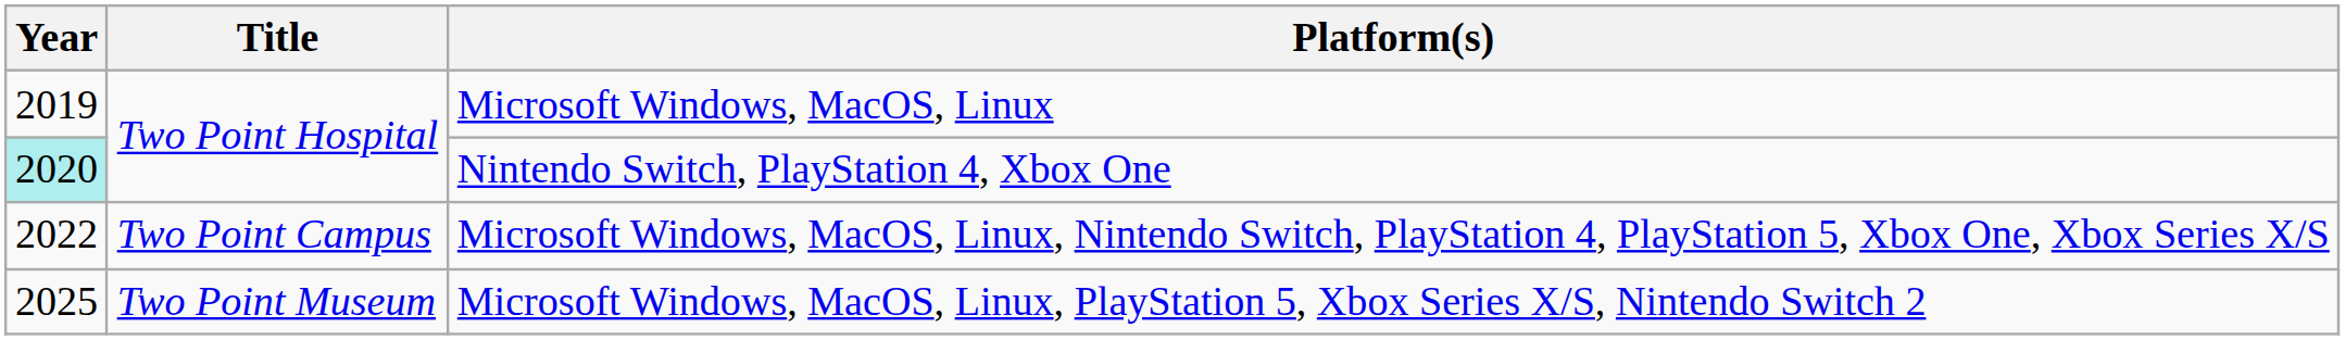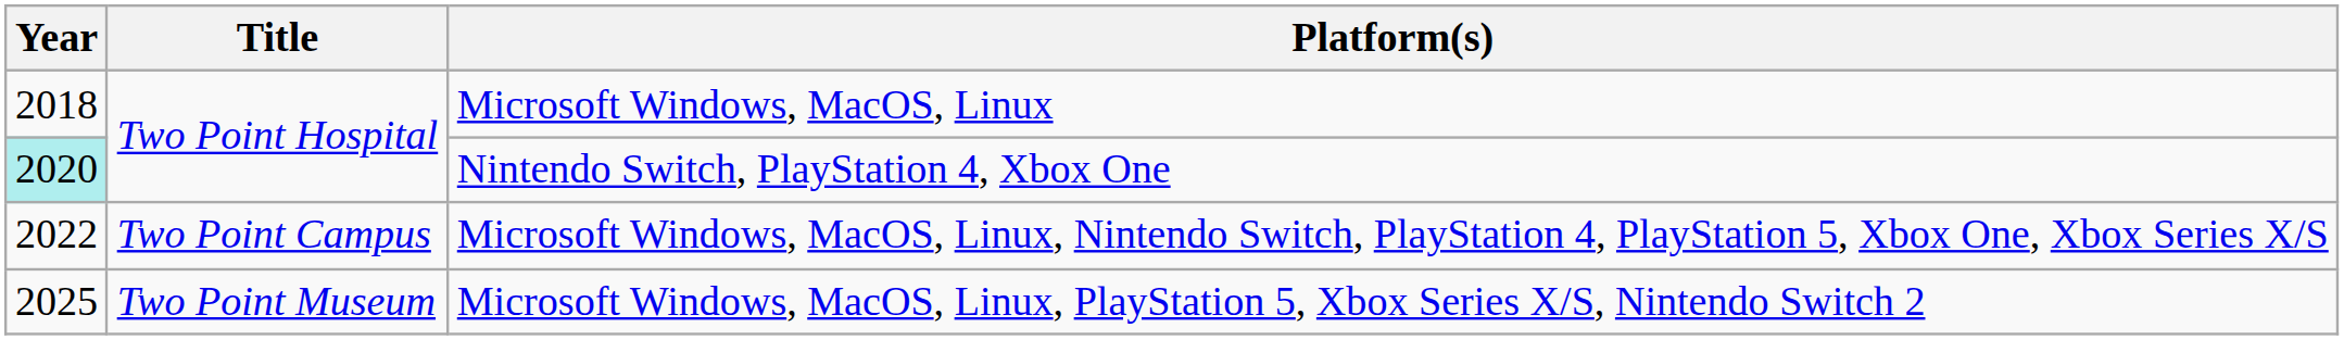 <table class="wikitable sortable">
 <tr>
 <th>Year</th>
 <th>Title</th>
 <th>Platform(s)</th>
 </tr>
 <tr>
-<td>2019</td>
+<td>2018</td>
 <td rowspan="2"><em><a href='#'>Two Point Hospital</a></em></td>
 <td><a href='#'>Microsoft Windows</a>, <a href='#'>MacOS</a>, <a href='#'>Linux</a></td>
 </tr>
 <tr>
 <td style="background: paleturquoise;">2020</td>
 <td><a href='#'>Nintendo Switch</a>, <a href='#'>PlayStation 4</a>, <a href='#'>Xbox One</a></td>
 </tr>
 <tr>
 <td>2022</td>
 <td><em><a href='#'>Two Point Campus</a></em></td>
 <td><a href='#'>Microsoft Windows</a>, <a href='#'>MacOS</a>, <a href='#'>Linux</a>, <a href='#'>Nintendo Switch</a>, <a href='#'>PlayStation 4</a>, <a href='#'>PlayStation 5</a>, <a href='#'>Xbox One</a>, <a href='#'>Xbox Series X/S</a></td>
 </tr>
 <tr>
 <td>2025</td>
 <td><em><a href='#'>Two Point Museum</a></em></td>
 <td><a href='#'>Microsoft Windows</a>, <a href='#'>MacOS</a>, <a href='#'>Linux</a>, <a href='#'>PlayStation 5</a>, <a href='#'>Xbox Series X/S</a>, <a href='#'>Nintendo Switch 2</a></td>
 </tr>
 </table>
